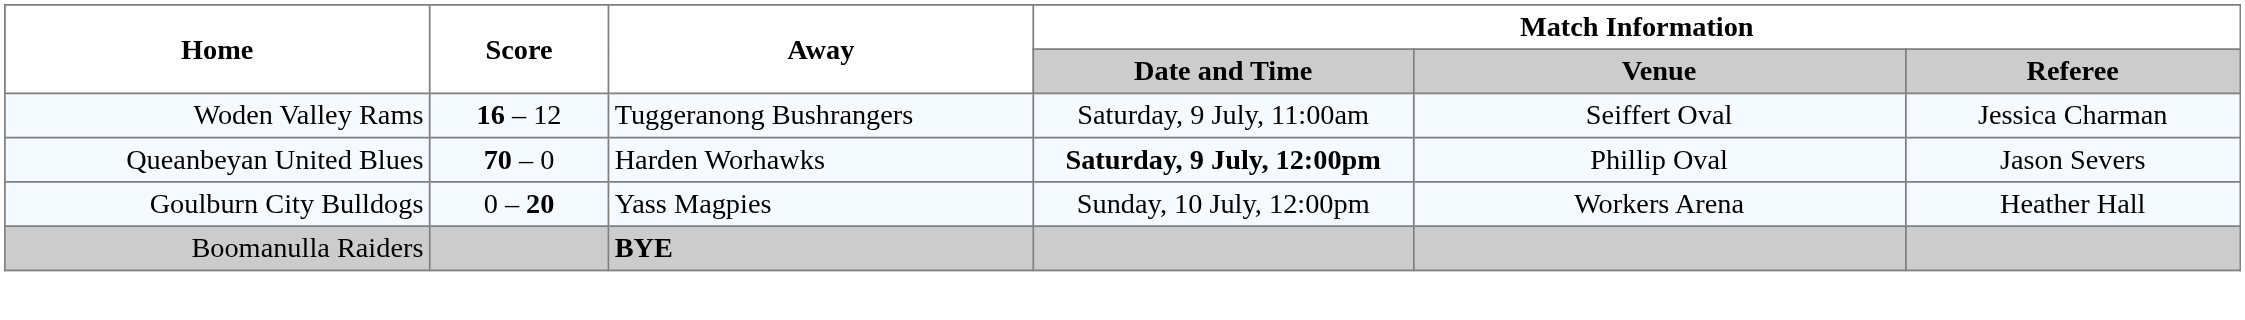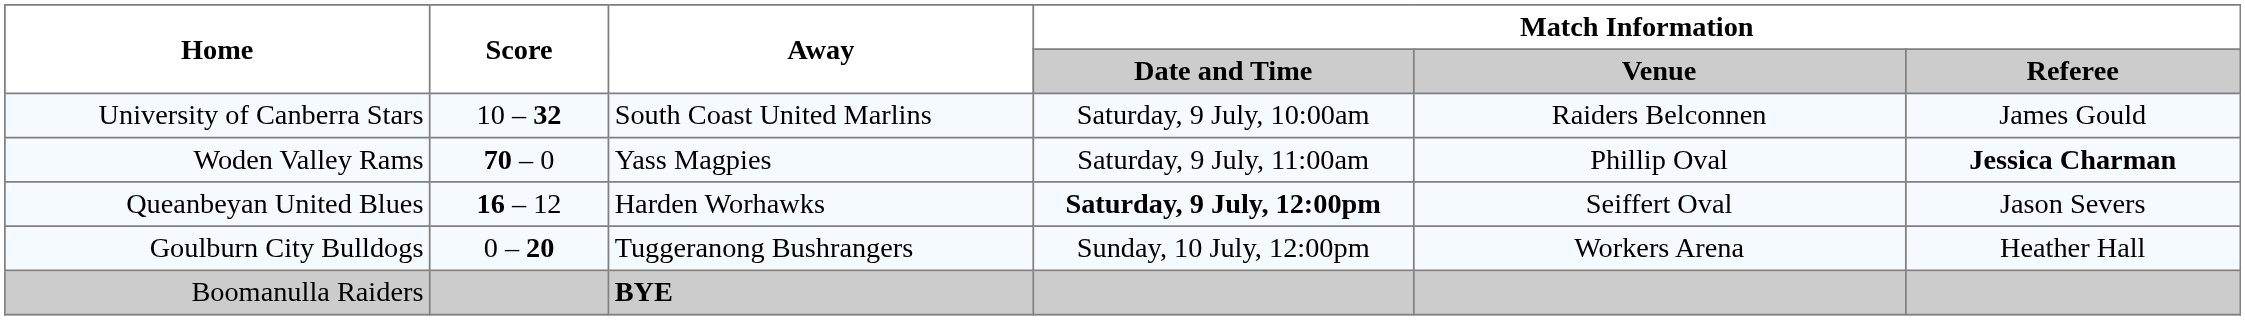 <table border="1" cellpadding="3" cellspacing="0" width="100%" style="border-collapse:collapse;  text-align:center;">
 <tr>
 <th rowspan="2" width="19%">Home</th>
 <th rowspan="2" width="8%">Score</th>
 <th rowspan="2" width="19%">Away</th>
 <th colspan="3">Match Information</th>
 </tr>
 <tr style="background:#CCCCCC">
 <th width="17%">Date and Time</th>
 <th width="22%">Venue</th>
 <th width="50%">Referee</th>
 </tr>
 <tr style="text-align:center; background:#f5faff;">
+<td align="right">University of Canberra Stars </td>
+<td>10 – <strong>32</strong></td>
+<td align="left"> South Coast United Marlins</td>
+<td>Saturday, 9 July, 10:00am</td>
+<td>Raiders Belconnen</td>
+<td>James Gould</td>
+</tr>
+<tr style="text-align:center; background:#f5faff;">
 <td align="right">Woden Valley Rams </td>
-<td><strong>16</strong> – 12</td>
-<td align="left"> Tuggeranong Bushrangers</td>
+<td><strong>70</strong> – 0</td>
+<td align="left"> Yass Magpies</td>
 <td>Saturday, 9 July, 11:00am</td>
-<td>Seiffert Oval</td>
-<td>Jessica Charman</td>
+<td>Phillip Oval</td>
+<td><strong>Jessica Charman</strong></td>
 </tr>
 <tr style="text-align:center; background:#f5faff;">
 <td align="right">Queanbeyan United Blues </td>
-<td><strong>70</strong> – 0</td>
+<td><strong>16</strong> – 12</td>
 <td align="left"> Harden Worhawks</td>
 <td><strong>Saturday, 9 July, 12:00pm</strong></td>
-<td>Phillip Oval</td>
+<td>Seiffert Oval</td>
 <td>Jason Severs</td>
 </tr>
 <tr style="text-align:center; background:#f5faff;">
 <td align="right">Goulburn City Bulldogs </td>
 <td>0 – <strong>20</strong></td>
-<td align="left"> Yass Magpies</td>
+<td align="left"> Tuggeranong Bushrangers</td>
 <td>Sunday, 10 July, 12:00pm</td>
 <td>Workers Arena</td>
 <td>Heather Hall</td>
 </tr>
 <tr style="text-align:center; background:#CCCCCC;">
 <td align="right">Boomanulla Raiders </td>
 <td></td>
 <td align="left"><strong>BYE</strong></td>
 <td></td>
 <td></td>
 <td></td>
 </tr>
 </table>
